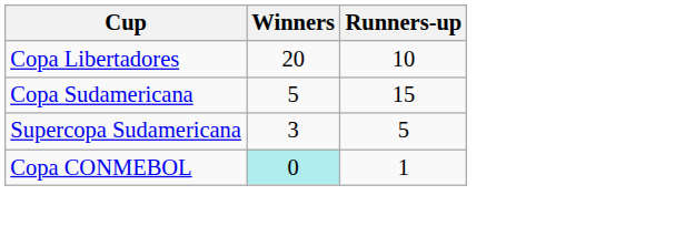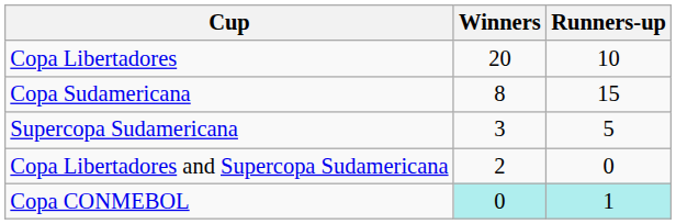 <table class="wikitable">
 <tr>
 <th>Cup</th>
 <th>Winners</th>
 <th>Runners-up</th>
 </tr>
 <tr>
 <td><a href='#'>Copa Libertadores</a></td>
 <td align=center>20</td>
 <td align=center>10</td>
 </tr>
 <tr>
 <td><a href='#'>Copa Sudamericana</a></td>
-<td align=center>5</td>
+<td align=center>8</td>
 <td align=center>15</td>
 </tr>
 <tr>
 <td><a href='#'>Supercopa Sudamericana</a></td>
 <td align=center>3</td>
 <td align=center>5</td>
 </tr>
 <tr>
+<td><a href='#'>Copa Libertadores</a> and <a href='#'>Supercopa Sudamericana</a></td>
+<td align=center>2</td>
+<td align=center>0</td>
+</tr>
+<tr>
 <td><a href='#'>Copa CONMEBOL</a></td>
 <td align=center style="background: paleturquoise;">0</td>
-<td align=center>1</td>
+<td align=center style="background: paleturquoise;">1</td>
 </tr>
 </table>
